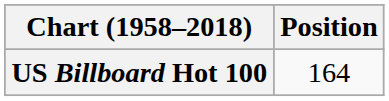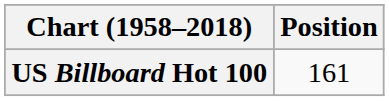 <table class="wikitable plainrowheaders" style="text-align:center">
 <tr>
 <th scope="col">Chart (1958–2018)</th>
 <th scope="col">Position</th>
 </tr>
 <tr>
 <th scope="row">US <em>Billboard</em> Hot 100</th>
-<td>164</td>
+<td>161</td>
 </tr>
 </table>
